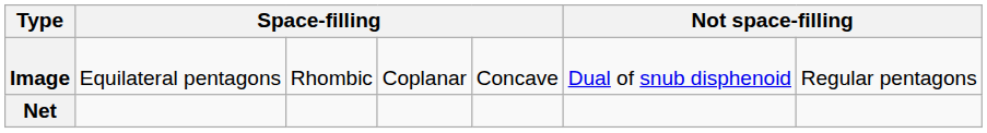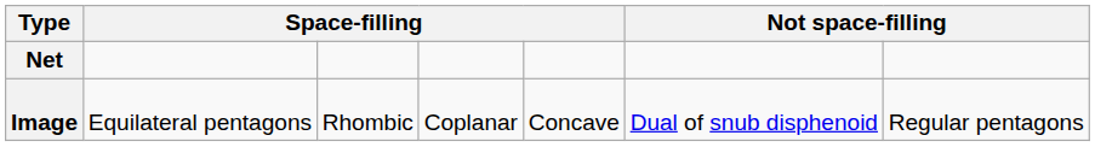 <table class=wikitable>
 <tr>
 <th>Type</th>
 <th colspan=4>Space-filling</th>
 <th colspan=2>Not space-filling</th>
+</tr>
+<tr align=center>
+<th>Net</th>
+<td></td>
+<td></td>
+<td></td>
+<td></td>
+<td></td>
+<td></td>
 </tr>
 <tr align=center valign=bottom>
 <th>Image</th>
 <td><br>Equilateral pentagons</td>
 <td><br>Rhombic</td>
 <td><br>Coplanar</td>
 <td><br>Concave</td>
 <td><br><a href='#'>Dual</a> of <a href='#'>snub disphenoid</a></td>
 <td><br>Regular pentagons</td>
 </tr>
-<tr align=center>
-<th>Net</th>
-<td></td>
-<td></td>
-<td></td>
-<td></td>
-<td></td>
-<td></td>
-</tr>
 </table>
